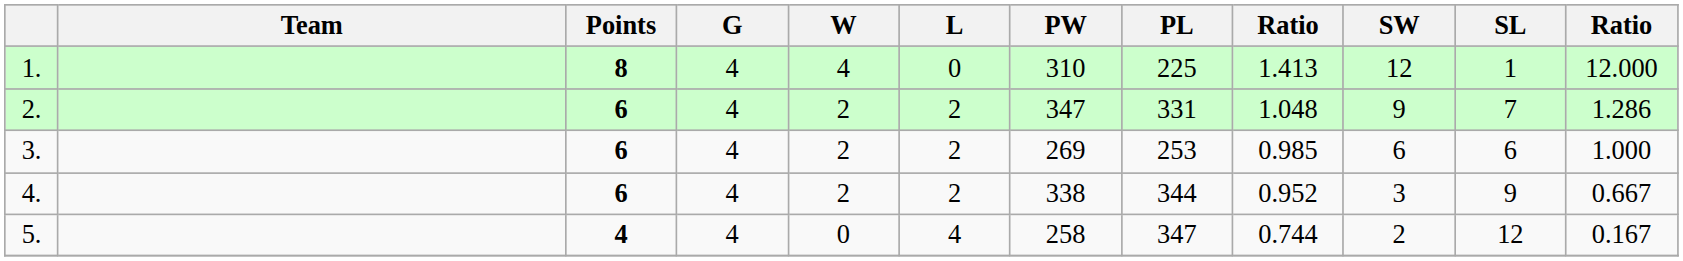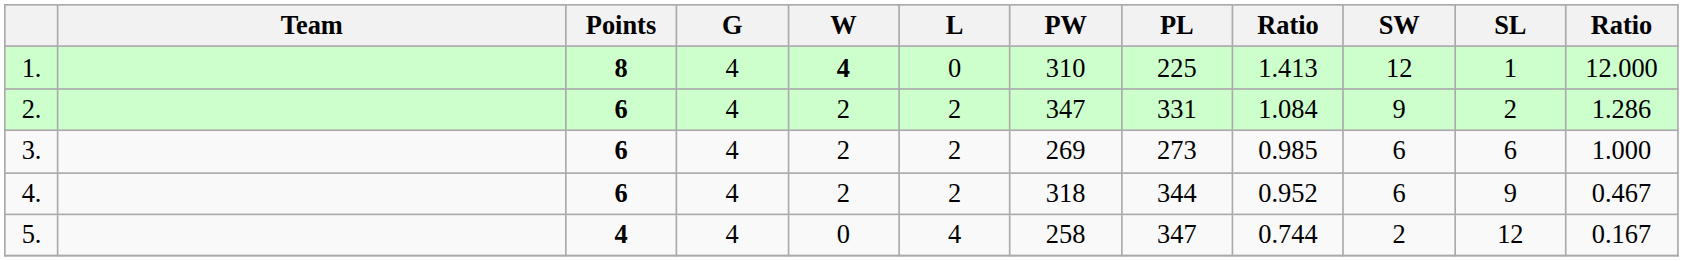 <table class=wikitable style="text-align:center">
 <tr bgcolor="#DCDCDC">
 <th width="25"></th>
 <th width="300">Team</th>
 <th width="60">Points</th>
 <th width="60">G</th>
 <th width="60">W</th>
 <th width="60">L</th>
 <th width="60">PW</th>
 <th width="60">PL</th>
 <th width="60">Ratio</th>
 <th width="60">SW</th>
 <th width="60">SL</th>
 <th width="60">Ratio</th>
 </tr>
 <tr bgcolor=#CCFFCC>
 <td>1.</td>
 <td align=left></td>
 <td><strong>8</strong></td>
 <td>4</td>
-<td>4</td>
+<td><strong>4</strong></td>
 <td>0</td>
 <td>310</td>
 <td>225</td>
 <td>1.413</td>
 <td>12</td>
 <td>1</td>
 <td>12.000</td>
 </tr>
 <tr bgcolor=#CCFFCC>
 <td>2.</td>
 <td align=left></td>
 <td><strong>6</strong></td>
 <td>4</td>
 <td>2</td>
 <td>2</td>
 <td>347</td>
 <td>331</td>
-<td>1.048</td>
+<td>1.084</td>
 <td>9</td>
-<td>7</td>
+<td>2</td>
 <td>1.286</td>
 </tr>
 <tr>
 <td>3.</td>
 <td align=left></td>
 <td><strong>6</strong></td>
 <td>4</td>
 <td>2</td>
 <td>2</td>
 <td>269</td>
-<td>253</td>
+<td>273</td>
 <td>0.985</td>
 <td>6</td>
 <td>6</td>
 <td>1.000</td>
 </tr>
 <tr>
 <td>4.</td>
 <td align=left></td>
 <td><strong>6</strong></td>
 <td>4</td>
 <td>2</td>
 <td>2</td>
-<td>338</td>
+<td>318</td>
 <td>344</td>
 <td>0.952</td>
-<td>3</td>
+<td>6</td>
 <td>9</td>
-<td>0.667</td>
+<td>0.467</td>
 </tr>
 <tr>
 <td>5.</td>
 <td align=left></td>
 <td><strong>4</strong></td>
 <td>4</td>
 <td>0</td>
 <td>4</td>
 <td>258</td>
 <td>347</td>
 <td>0.744</td>
 <td>2</td>
 <td>12</td>
 <td>0.167</td>
 </tr>
 <tr>
 </tr>
 </table>
